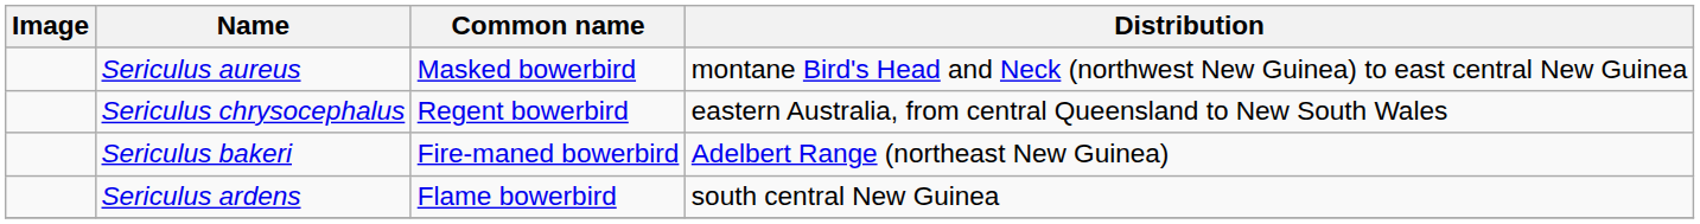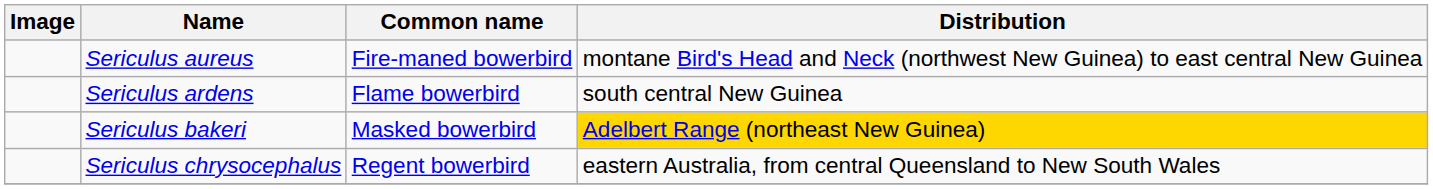 <table class="wikitable sortable">
 <tr>
 <th>Image</th>
 <th>Name</th>
 <th>Common name</th>
 <th>Distribution</th>
 </tr>
 <tr>
 <td></td>
 <td><em><a href='#'>Sericulus aureus</a></em></td>
+<td><a href='#'>Fire-maned bowerbird</a></td>
+<td>montane <a href='#'>Bird's Head</a> and <a href='#'>Neck</a> (northwest New Guinea) to east central New Guinea</td>
+</tr>
+<tr>
+<td></td>
+<td><em><a href='#'>Sericulus ardens</a></em></td>
+<td><a href='#'>Flame bowerbird</a></td>
+<td>south central New Guinea</td>
+</tr>
+<tr>
+<td></td>
+<td><em><a href='#'>Sericulus bakeri</a></em></td>
 <td><a href='#'>Masked bowerbird</a></td>
-<td>montane <a href='#'>Bird's Head</a> and <a href='#'>Neck</a> (northwest New Guinea) to east central New Guinea</td>
+<td style="background: gold;"><a href='#'>Adelbert Range</a> (northeast New Guinea)</td>
 </tr>
 <tr>
 <td></td>
 <td><em><a href='#'>Sericulus chrysocephalus</a></em></td>
 <td><a href='#'>Regent bowerbird</a></td>
 <td>eastern Australia, from central Queensland to New South Wales</td>
 </tr>
 <tr>
-<td></td>
-<td><em><a href='#'>Sericulus bakeri</a></em></td>
-<td><a href='#'>Fire-maned bowerbird</a></td>
-<td><a href='#'>Adelbert Range</a> (northeast New Guinea)</td>
-</tr>
-<tr>
-<td></td>
-<td><em><a href='#'>Sericulus ardens</a></em></td>
-<td><a href='#'>Flame bowerbird</a></td>
-<td>south central New Guinea</td>
-</tr>
-<tr>
 </tr>
 </table>
